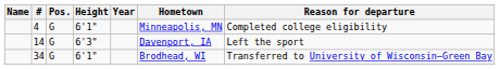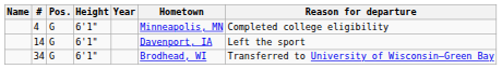 <table class="wikitable sortable" border="1">
 <tr>
 <th>Name</th>
 <th>#</th>
 <th>Pos.</th>
 <th>Height</th>
 <th>Year</th>
 <th>Hometown</th>
 <th class="unsortable">Reason for departure</th>
 </tr>
 <tr>
 <td></td>
 <td>4</td>
 <td>G</td>
 <td>6'1"</td>
 <td></td>
 <td><a href='#'>Minneapolis, MN</a></td>
 <td>Completed college eligibility</td>
 </tr>
 <tr>
 <td></td>
 <td>14</td>
 <td>G</td>
-<td>6'3"</td>
+<td>6'1"</td>
 <td></td>
 <td><a href='#'>Davenport, IA</a></td>
 <td>Left the sport</td>
 </tr>
 <tr>
 <td></td>
 <td>34</td>
 <td>G</td>
 <td>6'1"</td>
 <td></td>
 <td><a href='#'>Brodhead, WI</a></td>
 <td>Transferred to <a href='#'>University of Wisconsin–Green Bay</a></td>
 </tr>
 </table>
